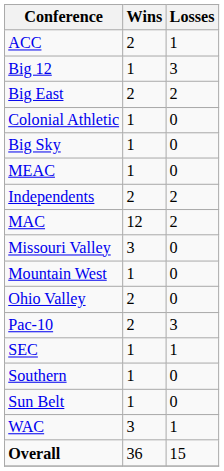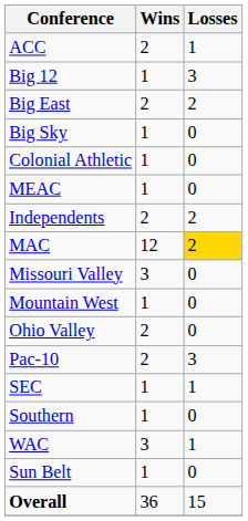 <table class="wikitable">
 <tr>
 <th>Conference</th>
 <th>Wins</th>
 <th>Losses</th>
 </tr>
 <tr>
 <td><a href='#'>ACC</a></td>
 <td>2</td>
 <td>1</td>
 </tr>
 <tr>
 <td><a href='#'>Big 12</a></td>
 <td>1</td>
 <td>3</td>
 </tr>
 <tr>
 <td><a href='#'>Big East</a></td>
 <td>2</td>
 <td>2</td>
 </tr>
 <tr>
-<td><a href='#'>Colonial Athletic</a></td>
+<td><a href='#'>Big Sky</a></td>
 <td>1</td>
 <td>0</td>
 </tr>
 <tr>
-<td><a href='#'>Big Sky</a></td>
+<td><a href='#'>Colonial Athletic</a></td>
 <td>1</td>
 <td>0</td>
 </tr>
 <tr>
 <td><a href='#'>MEAC</a></td>
 <td>1</td>
 <td>0</td>
 </tr>
 <tr>
 <td><a href='#'>Independents</a></td>
 <td>2</td>
 <td>2</td>
 </tr>
 <tr>
 <td><a href='#'>MAC</a></td>
 <td>12</td>
-<td>2</td>
+<td style="background: gold;">2</td>
 </tr>
 <tr>
 <td><a href='#'>Missouri Valley</a></td>
 <td>3</td>
 <td>0</td>
 </tr>
 <tr>
 <td><a href='#'>Mountain West</a></td>
 <td>1</td>
 <td>0</td>
 </tr>
 <tr>
 <td><a href='#'>Ohio Valley</a></td>
 <td>2</td>
 <td>0</td>
 </tr>
 <tr>
 <td><a href='#'>Pac-10</a></td>
 <td>2</td>
 <td>3</td>
 </tr>
 <tr>
 <td><a href='#'>SEC</a></td>
 <td>1</td>
 <td>1</td>
 </tr>
 <tr>
 <td><a href='#'>Southern</a></td>
 <td>1</td>
 <td>0</td>
 </tr>
 <tr>
+<td><a href='#'>WAC</a></td>
+<td>3</td>
+<td>1</td>
+</tr>
+<tr>
 <td><a href='#'>Sun Belt</a></td>
 <td>1</td>
 <td>0</td>
-</tr>
-<tr>
-<td><a href='#'>WAC</a></td>
-<td>3</td>
-<td>1</td>
 </tr>
 <tr>
 <td><strong>Overall</strong></td>
 <td>36</td>
 <td>15</td>
 </tr>
 <tr>
 </tr>
 </table>
